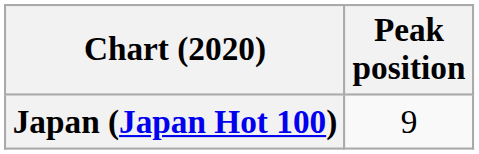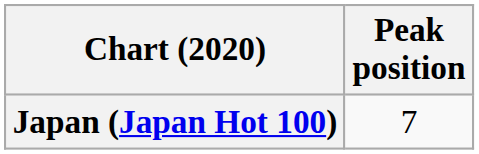 <table class="wikitable sortable plainrowheaders" style="text-align:center">
 <tr>
 <th scope="col">Chart (2020)</th>
 <th scope="col">Peak<br>position</th>
 </tr>
 <tr>
 <th scope="row">Japan (<a href='#'>Japan Hot 100</a>)</th>
-<td>9</td>
+<td>7</td>
 </tr>
 </table>
